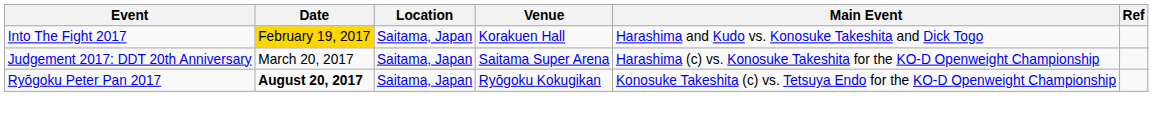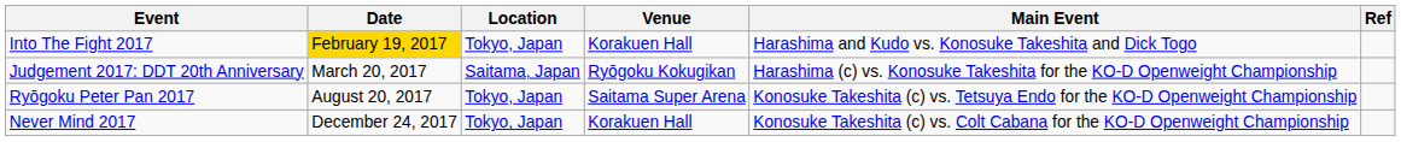 <table class="wikitable" style="font-size:85%;">
 <tr>
 <th>Event</th>
 <th>Date</th>
 <th>Location</th>
 <th>Venue</th>
 <th>Main Event</th>
 <th>Ref</th>
 </tr>
 <tr>
 <td><a href='#'>Into The Fight 2017</a></td>
 <td style="background: gold;">February 19, 2017</td>
-<td><a href='#'>Saitama, Japan</a></td>
+<td><a href='#'>Tokyo, Japan</a></td>
 <td><a href='#'>Korakuen Hall</a></td>
 <td><a href='#'>Harashima</a> and <a href='#'>Kudo</a> vs. <a href='#'>Konosuke Takeshita</a> and <a href='#'>Dick Togo</a></td>
 <td></td>
 </tr>
 <tr>
 <td><a href='#'>Judgement 2017: DDT 20th Anniversary</a></td>
 <td>March 20, 2017</td>
 <td><a href='#'>Saitama, Japan</a></td>
-<td><a href='#'>Saitama Super Arena</a></td>
+<td><a href='#'>Ryōgoku Kokugikan</a></td>
 <td><a href='#'>Harashima</a> (c) vs. <a href='#'>Konosuke Takeshita</a> for the <a href='#'>KO-D Openweight Championship</a></td>
 <td></td>
 </tr>
 <tr>
 <td><a href='#'>Ryōgoku Peter Pan 2017</a></td>
-<td><strong>August 20, 2017</strong></td>
-<td><a href='#'>Saitama, Japan</a></td>
-<td><a href='#'>Ryōgoku Kokugikan</a></td>
+<td>August 20, 2017</td>
+<td><a href='#'>Tokyo, Japan</a></td>
+<td><a href='#'>Saitama Super Arena</a></td>
 <td><a href='#'>Konosuke Takeshita</a> (c) vs. <a href='#'>Tetsuya Endo</a> for the <a href='#'>KO-D Openweight Championship</a></td>
 <td></td>
 </tr>
+<tr>
+<td><a href='#'>Never Mind 2017</a></td>
+<td>December 24, 2017</td>
+<td><a href='#'>Tokyo, Japan</a></td>
+<td><a href='#'>Korakuen Hall</a></td>
+<td><a href='#'>Konosuke Takeshita</a> (c) vs. <a href='#'>Colt Cabana</a> for the <a href='#'>KO-D Openweight Championship</a></td>
+<td></td>
+</tr>
 </table>
